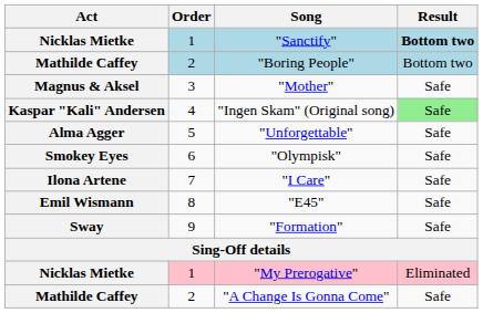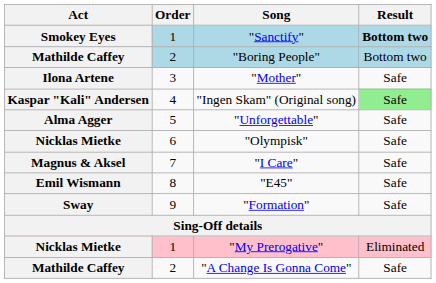 <table class="wikitable plainrowheaders" style="text-align:center;">
 <tr>
 <th scope="col">Act</th>
 <th scope="col">Order</th>
 <th scope="col">Song</th>
 <th scope="col">Result</th>
 </tr>
 <tr style="background:lightblue">
-<th scope=row>Nicklas Mietke</th>
+<th scope=row>Smokey Eyes</th>
 <td>1</td>
 <td>"<a href='#'>Sanctify</a>"</td>
 <td><strong>Bottom two</strong></td>
 </tr>
 <tr style="background:lightblue">
 <th scope=row>Mathilde Caffey</th>
 <td>2</td>
 <td>"Boring People"</td>
 <td>Bottom two</td>
 </tr>
 <tr>
-<th scope=row>Magnus & Aksel</th>
+<th scope=row>Ilona Artene</th>
 <td>3</td>
 <td>"<a href='#'>Mother</a>"</td>
 <td>Safe</td>
 </tr>
 <tr>
 <th scope=row>Kaspar "Kali" Andersen</th>
 <td>4</td>
 <td>"Ingen Skam" (Original song)</td>
 <td style="background: lightgreen;">Safe</td>
 </tr>
 <tr>
 <th scope=row>Alma Agger</th>
 <td>5</td>
 <td>"<a href='#'>Unforgettable</a>"</td>
 <td>Safe</td>
 </tr>
 <tr>
-<th scope=row>Smokey Eyes</th>
+<th scope=row>Nicklas Mietke</th>
 <td>6</td>
 <td>"Olympisk"</td>
 <td>Safe</td>
 </tr>
 <tr>
-<th scope=row>Ilona Artene</th>
+<th scope=row>Magnus & Aksel</th>
 <td>7</td>
 <td>"<a href='#'>I Care</a>"</td>
 <td>Safe</td>
 </tr>
 <tr>
 <th scope=row>Emil Wismann</th>
 <td>8</td>
 <td>"E45"</td>
 <td>Safe</td>
 </tr>
 <tr>
 <th scope=row>Sway</th>
 <td>9</td>
 <td>"<a href='#'>Formation</a>"</td>
 <td>Safe</td>
 </tr>
 <tr>
 <th colspan="4">Sing-Off details</th>
 </tr>
 <tr style="background:pink">
 <th scope="row">Nicklas Mietke</th>
 <td>1</td>
 <td>"<a href='#'>My Prerogative</a>"</td>
 <td>Eliminated</td>
 </tr>
 <tr>
 <th scope="row">Mathilde Caffey</th>
 <td>2</td>
 <td>"<a href='#'>A Change Is Gonna Come</a>"</td>
 <td>Safe</td>
 </tr>
 </table>
